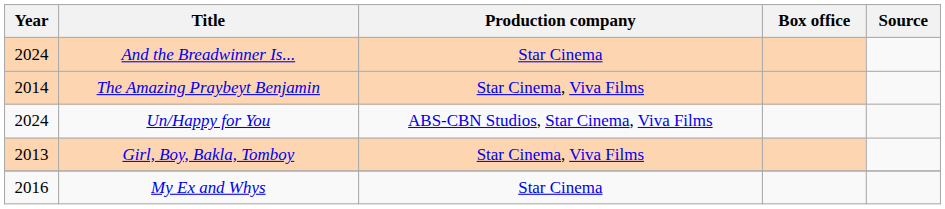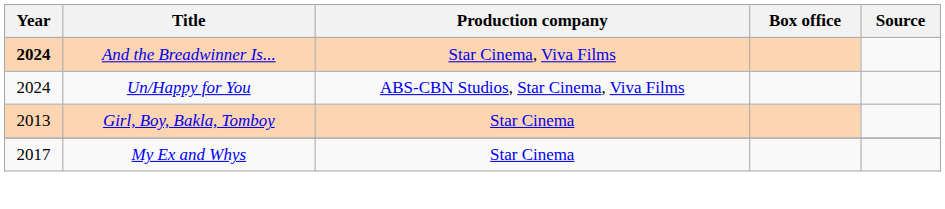 <table class="wikitable sortable mw-collapsible" style="text-align:center; line-height:16px; line-height:150%; width:100%">
 <tr>
 <th>Year</th>
 <th>Title</th>
 <th>Production company</th>
 <th>Box office</th>
 <th>Source</th>
 </tr>
 <tr>
-<td style="background:#FDD5B1;">2024</td>
+<td style="background:#FDD5B1;"><strong>2024</strong></td>
 <td style="background:#FDD5B1;"><em><a href='#'>And the Breadwinner Is...</a></em></td>
-<td style="background:#FDD5B1;"><a href='#'>Star Cinema</a></td>
-<td style="background:#FDD5B1;"></td>
-<td></td>
-</tr>
-<tr>
-<td style="background:#FDD5B1;">2014</td>
-<td style="background:#FDD5B1;"><em><a href='#'>The Amazing Praybeyt Benjamin</a></em></td>
 <td style="background:#FDD5B1;"><a href='#'>Star Cinema</a>, <a href='#'>Viva Films</a></td>
 <td style="background:#FDD5B1;"></td>
 <td></td>
 </tr>
 <tr>
 <td>2024</td>
 <td><em><a href='#'>Un/Happy for You</a></em></td>
 <td><a href='#'>ABS-CBN Studios</a>, <a href='#'>Star Cinema</a>, <a href='#'>Viva Films</a></td>
 <td></td>
 <td></td>
 </tr>
 <tr>
 <td style="background:#FDD5B1;">2013</td>
 <td style="background:#FDD5B1;"><em><a href='#'>Girl, Boy, Bakla, Tomboy</a></em></td>
-<td style="background:#FDD5B1;"><a href='#'>Star Cinema</a>, <a href='#'>Viva Films</a></td>
+<td style="background:#FDD5B1;"><a href='#'>Star Cinema</a></td>
 <td style="background:#FDD5B1;"></td>
 <td></td>
 </tr>
 <tr>
 </tr>
 <tr>
-<td>2016</td>
+<td>2017</td>
 <td><em><a href='#'>My Ex and Whys</a></em></td>
 <td><a href='#'>Star Cinema</a></td>
 <td></td>
 <td></td>
 </tr>
 </table>
